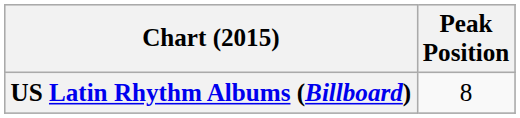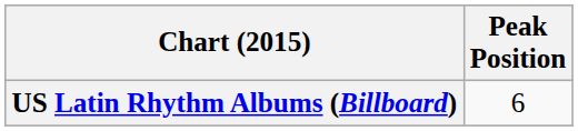 <table class="wikitable plainrowheaders" style="text-align:center;">
 <tr>
 <th scope="col">Chart (2015)</th>
 <th scope="col">Peak <br> Position</th>
 </tr>
 <tr>
 <th scope="row">US <a href='#'>Latin Rhythm Albums</a> (<em><a href='#'>Billboard</a></em>)</th>
-<td style="text-align:center;">8</td>
+<td style="text-align:center;">6</td>
 </tr>
 </table>
